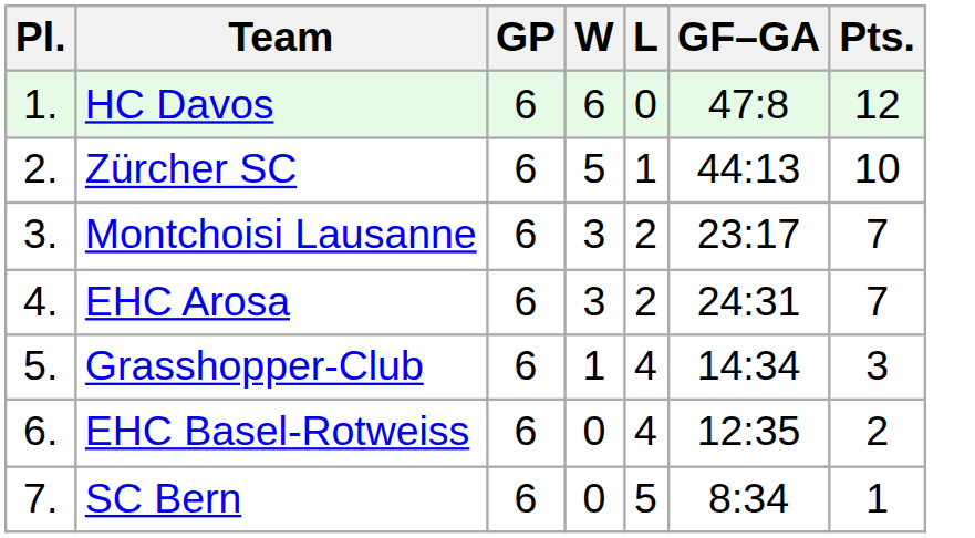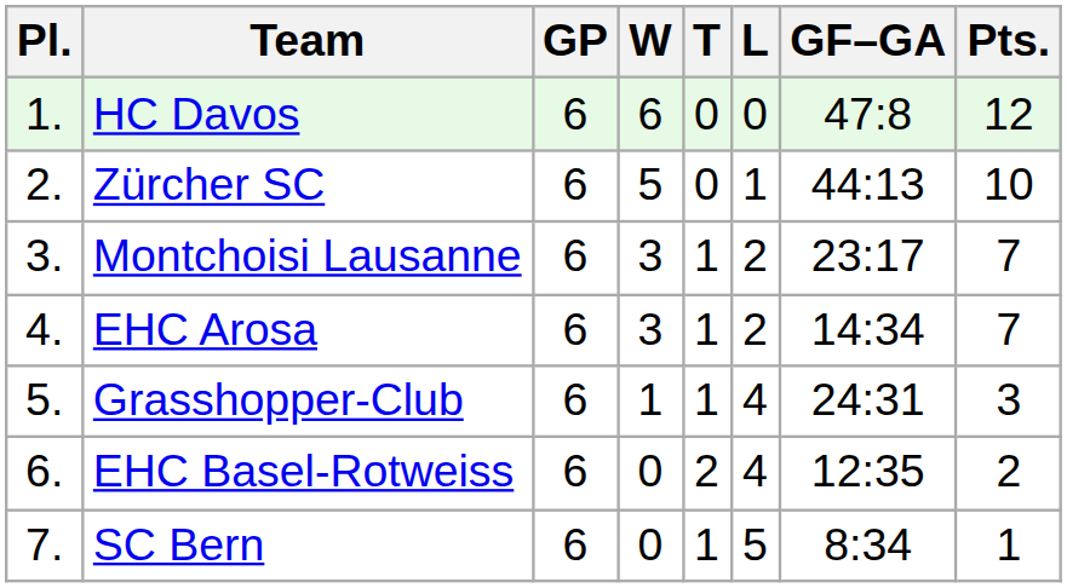 <table class="wikitable">
 <tr>
 <th>Pl.</th>
 <th>Team</th>
 <th>GP</th>
 <th>W</th>
+<th>T</th>
 <th>L</th>
 <th>GF–GA</th>
 <th>Pts.</th>
 </tr>
 <tr align="center " bgcolor="#e6fae6">
 <td>1.</td>
 <td align="left"><a href='#'>HC Davos</a></td>
 <td>6</td>
 <td>6</td>
 <td>0</td>
+<td>0</td>
 <td>47:8</td>
 <td>12</td>
 </tr>
 <tr align="center "  bgcolor="#FFFFFF">
 <td>2.</td>
 <td align="left"><a href='#'>Zürcher SC</a></td>
 <td>6</td>
 <td>5</td>
+<td>0</td>
 <td>1</td>
 <td>44:13</td>
 <td>10</td>
 </tr>
 <tr align="center "  bgcolor="#FFFFFF">
 <td>3.</td>
 <td align="left"><a href='#'>Montchoisi Lausanne</a></td>
 <td>6</td>
 <td>3</td>
+<td>1</td>
 <td>2</td>
 <td>23:17</td>
 <td>7</td>
 </tr>
 <tr align="center "  bgcolor="#FFFFFF">
 <td>4.</td>
 <td align="left"><a href='#'>EHC Arosa</a></td>
 <td>6</td>
 <td>3</td>
+<td>1</td>
 <td>2</td>
-<td>24:31</td>
+<td>14:34</td>
 <td>7</td>
 </tr>
 <tr align="center "   bgcolor="#FFFFFF">
 <td>5.</td>
 <td align="left"><a href='#'>Grasshopper-Club</a></td>
 <td>6</td>
 <td>1</td>
+<td>1</td>
 <td>4</td>
-<td>14:34</td>
+<td>24:31</td>
 <td>3</td>
 </tr>
 <tr align="center "  bgcolor="#FFFFFF">
 <td>6.</td>
 <td align="left"><a href='#'>EHC Basel-Rotweiss</a></td>
 <td>6</td>
 <td>0</td>
+<td>2</td>
 <td>4</td>
 <td>12:35</td>
 <td>2</td>
 </tr>
 <tr align="center "   bgcolor="#FFFFFF">
 <td>7.</td>
 <td align="left"><a href='#'>SC Bern</a></td>
 <td>6</td>
 <td>0</td>
+<td>1</td>
 <td>5</td>
 <td>8:34</td>
 <td>1</td>
 </tr>
 </table>
